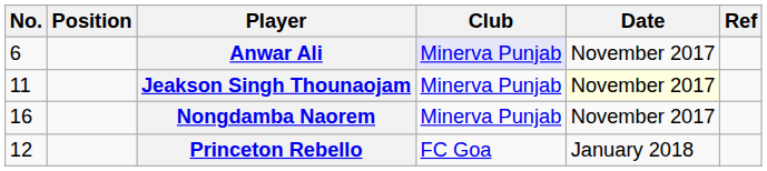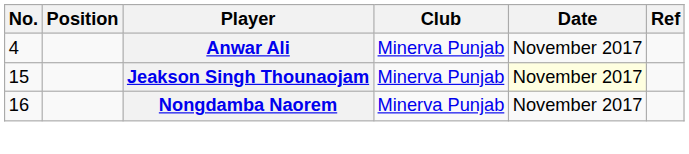 <table class="wikitable plainrowheaders" style="text-align:center; text-align:left">
 <tr>
 <th>No.</th>
 <th scope="col">Position</th>
 <th scope="col">Player</th>
 <th scope="col">Club</th>
 <th scope="col">Date</th>
 <th scope="col">Ref</th>
 </tr>
 <tr>
-<td>6</td>
+<td>4</td>
 <td></td>
 <th scope="row"> <a href='#'>Anwar Ali</a></th>
-<td style="background: lavender;"> <a href='#'>Minerva Punjab</a></td>
+<td> <a href='#'>Minerva Punjab</a></td>
 <td>November 2017</td>
 <td></td>
 </tr>
 <tr>
-<td>11</td>
+<td>15</td>
 <td></td>
 <th scope="row"> <a href='#'>Jeakson Singh Thounaojam</a></th>
 <td> <a href='#'>Minerva Punjab</a></td>
 <td style="background: lightyellow;">November 2017</td>
 <td></td>
 </tr>
 <tr>
 <td>16</td>
 <td></td>
 <th scope="row"> <a href='#'>Nongdamba Naorem</a></th>
 <td> <a href='#'>Minerva Punjab</a></td>
 <td>November 2017</td>
 <td></td>
 </tr>
-<tr>
-<td>12</td>
-<td></td>
-<th scope="row"> <a href='#'>Princeton Rebello</a></th>
-<td> <a href='#'>FC Goa</a></td>
-<td>January 2018</td>
-<td></td>
-</tr>
 </table>
